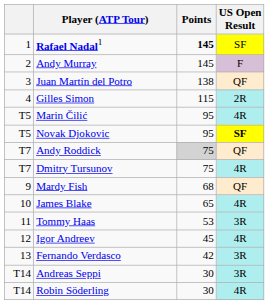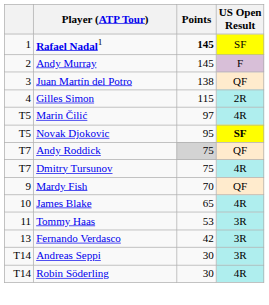 <table class="wikitable">
 <tr>
 <th> </th>
 <th>Player (<a href='#'>ATP Tour</a>)</th>
 <th>Points</th>
 <th>US Open<br>Result</th>
 </tr>
 <tr>
 <td align="right" width="35">1</td>
 <td align="left" width="200"> <strong><a href='#'>Rafael Nadal</a></strong><sup>1</sup></td>
 <td align="right" width="50"><strong>145</strong></td>
 <td align="center" style="background:yellow;">SF</td>
 </tr>
 <tr>
 <td align="right" width="35">2</td>
 <td align="left" width="200"> <a href='#'>Andy Murray</a></td>
 <td align="right" width="50">145</td>
 <td align="center" style="background:#D8BFD8;">F</td>
 </tr>
 <tr>
 <td align="right" width="35">3</td>
 <td align="left" width="200"> <a href='#'>Juan Martín del Potro</a></td>
 <td align="right" width="50">138</td>
 <td align="center" style="background:#ffebcd;">QF</td>
 </tr>
 <tr>
 <td align="right" width="35">4</td>
 <td align="left" width="200"> <a href='#'>Gilles Simon</a></td>
 <td align="right" width="50">115</td>
 <td align="center" style="background:#afeeee;">2R</td>
 </tr>
 <tr>
 <td align="right" width="35">T5</td>
 <td align="left" width="200"> <a href='#'>Marin Čilić</a></td>
-<td align="right" width="50">95</td>
+<td align="right" width="50">97</td>
 <td align="center" style="background:#afeeee;">4R</td>
 </tr>
 <tr>
 <td align="right" width="35">T5</td>
 <td align="left" width="200"> <a href='#'>Novak Djokovic</a></td>
 <td align="right" width="50">95</td>
 <td align="center" style="background:yellow;"><strong>SF</strong></td>
 </tr>
 <tr>
 <td align="right" width="35">T7</td>
 <td align="left" width="200"> <a href='#'>Andy Roddick</a></td>
 <td align="right" width="50" style="background: lightgrey;">75</td>
 <td align="center" style="background:#ffebcd;">QF</td>
 </tr>
 <tr>
 <td align="right" width="35">T7</td>
 <td align="left" width="200"> <a href='#'>Dmitry Tursunov</a></td>
 <td align="right" width="50">75</td>
 <td align="center" style="background:#afeeee;">4R</td>
 </tr>
 <tr>
 <td align="right" width="35">9</td>
 <td align="left" width="200"> <a href='#'>Mardy Fish</a></td>
-<td align="right" width="50">68</td>
+<td align="right" width="50">70</td>
 <td align="center" style="background:#ffebcd;">QF</td>
 </tr>
 <tr>
 <td align="right" width="35">10</td>
 <td align="left" width="200"> <a href='#'>James Blake</a></td>
 <td align="right" width="50">65</td>
 <td align="center" style="background:#afeeee;">4R</td>
 </tr>
 <tr>
 <td align="right" width="35">11</td>
 <td align="left" width="200"> <a href='#'>Tommy Haas</a></td>
 <td align="right" width="50">53</td>
 <td align="center" style="background:#afeeee;">3R</td>
-</tr>
-<tr>
-<td align="right" width="35">12</td>
-<td align="left" width="200"> <a href='#'>Igor Andreev</a></td>
-<td align="right" width="50">45</td>
-<td align="center" style="background:#afeeee;">4R</td>
 </tr>
 <tr>
 <td align="right" width="35">13</td>
 <td align="left" width="200"> <a href='#'>Fernando Verdasco</a></td>
 <td align="right" width="50">42</td>
 <td align="center" style="background:#afeeee;">3R</td>
 </tr>
 <tr>
 <td align="right" width="35">T14</td>
 <td align="left" width="200"> <a href='#'>Andreas Seppi</a></td>
 <td align="right" width="50">30</td>
 <td align="center" style="background:#afeeee;">3R</td>
 </tr>
 <tr>
 <td align="right" width="35">T14</td>
 <td align="left" width="200"> <a href='#'>Robin Söderling</a></td>
 <td align="right" width="50">30</td>
 <td align="center" style="background:#afeeee;">4R</td>
 </tr>
 </table>
